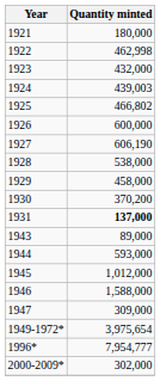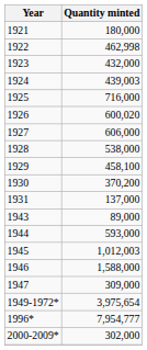 <table class="wikitable">
 <tr>
 <th>Year</th>
 <th>Quantity minted</th>
 </tr>
 <tr>
 <td>1921</td>
 <td align="right">180,000</td>
 </tr>
 <tr>
 <td>1922</td>
 <td align="right">462,998</td>
 </tr>
 <tr>
 <td>1923</td>
 <td align="right">432,000</td>
 </tr>
 <tr>
 <td>1924</td>
 <td align="right">439,003</td>
 </tr>
 <tr>
 <td>1925</td>
-<td align="right">466,802</td>
+<td align="right">716,000</td>
 </tr>
 <tr>
 <td>1926</td>
-<td align="right">600,000</td>
+<td align="right">600,020</td>
 </tr>
 <tr>
 <td>1927</td>
-<td align="right">606,190</td>
+<td align="right">606,000</td>
 </tr>
 <tr>
 <td>1928</td>
 <td align="right">538,000</td>
 </tr>
 <tr>
 <td>1929</td>
-<td align="right">458,000</td>
+<td align="right">458,100</td>
 </tr>
 <tr>
 <td>1930</td>
 <td align="right">370,200</td>
 </tr>
 <tr>
 <td>1931</td>
-<td align="right"><strong>137,000</strong></td>
+<td align="right">137,000</td>
 </tr>
 <tr>
 <td>1943</td>
 <td align="right">89,000</td>
 </tr>
 <tr>
 <td>1944</td>
 <td align="right">593,000</td>
 </tr>
 <tr>
 <td>1945</td>
-<td align="right">1,012,000</td>
+<td align="right">1,012,003</td>
 </tr>
 <tr>
 <td>1946</td>
 <td align="right">1,588,000</td>
 </tr>
 <tr>
 <td>1947</td>
 <td align="right">309,000</td>
 </tr>
 <tr>
 <td>1949-1972*</td>
 <td align="right">3,975,654</td>
 </tr>
 <tr>
 <td>1996*</td>
 <td align="right">7,954,777</td>
 </tr>
 <tr>
 <td>2000-2009*</td>
 <td align="right">302,000</td>
 </tr>
 <tr>
 </tr>
 </table>
